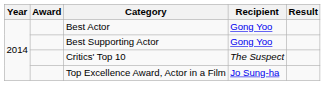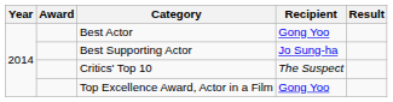 <table class="wikitable">
 <tr>
 <th>Year</th>
 <th>Award</th>
 <th>Category</th>
 <th>Recipient</th>
 <th>Result</th>
 </tr>
 <tr>
 <td rowspan=4>2014</td>
 <td></td>
 <td>Best Actor</td>
 <td><a href='#'>Gong Yoo</a></td>
 <td></td>
 </tr>
 <tr>
 <td></td>
 <td>Best Supporting Actor</td>
-<td><a href='#'>Gong Yoo</a></td>
+<td><a href='#'>Jo Sung-ha</a></td>
 <td></td>
 </tr>
 <tr>
 <td></td>
 <td>Critics' Top 10</td>
 <td><em>The Suspect</em></td>
 <td></td>
 </tr>
 <tr>
 <td></td>
 <td>Top Excellence Award, Actor in a Film</td>
-<td><a href='#'>Jo Sung-ha</a></td>
+<td><a href='#'>Gong Yoo</a></td>
 <td></td>
 </tr>
 </table>
